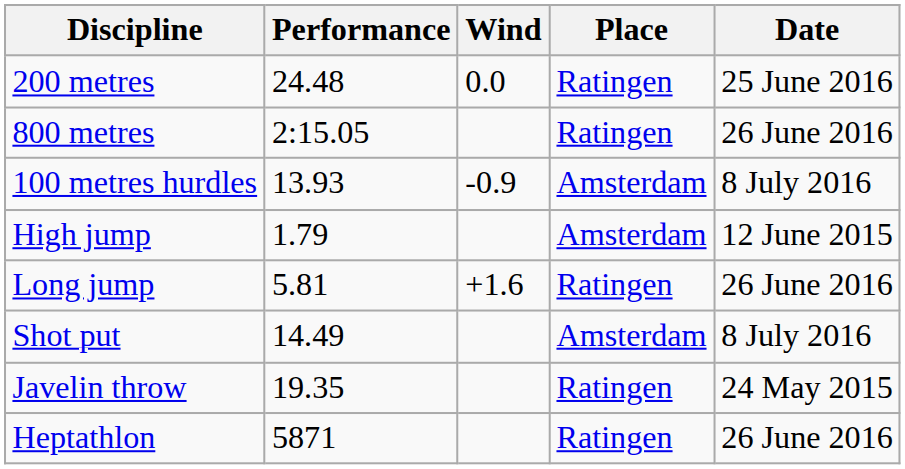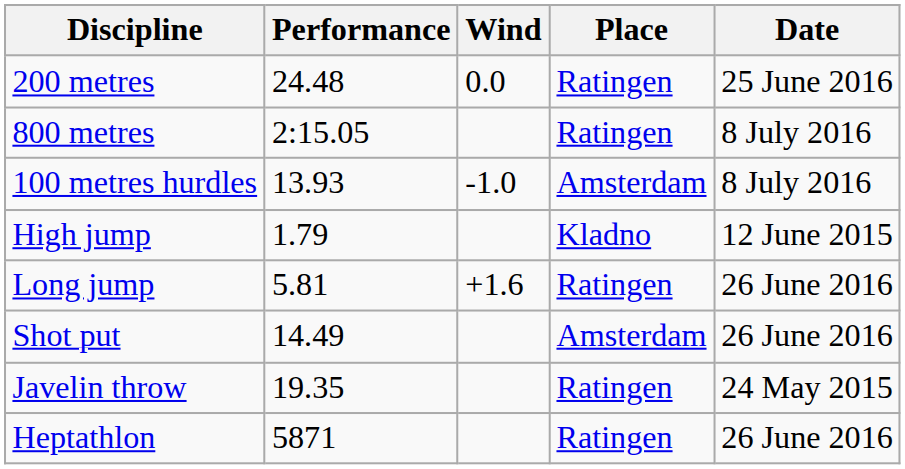 <table class="wikitable">
 <tr>
 <th>Discipline</th>
 <th>Performance</th>
 <th>Wind</th>
 <th>Place</th>
 <th>Date</th>
 </tr>
 <tr>
 <td><a href='#'>200 metres</a></td>
 <td>24.48</td>
 <td>0.0</td>
 <td><a href='#'>Ratingen</a></td>
 <td>25 June 2016</td>
 </tr>
 <tr>
 <td><a href='#'>800 metres</a></td>
 <td>2:15.05</td>
 <td></td>
 <td><a href='#'>Ratingen</a></td>
-<td>26 June 2016</td>
+<td>8 July 2016</td>
 </tr>
 <tr>
 <td><a href='#'>100 metres hurdles</a></td>
 <td>13.93</td>
-<td>-0.9</td>
+<td>-1.0</td>
 <td><a href='#'>Amsterdam</a></td>
 <td>8 July 2016</td>
 </tr>
 <tr>
 <td><a href='#'>High jump</a></td>
 <td>1.79</td>
 <td></td>
-<td><a href='#'>Amsterdam</a></td>
+<td><a href='#'>Kladno</a></td>
 <td>12 June 2015</td>
 </tr>
 <tr>
 <td><a href='#'>Long jump</a></td>
 <td>5.81</td>
 <td>+1.6</td>
 <td><a href='#'>Ratingen</a></td>
 <td>26 June 2016</td>
 </tr>
 <tr>
 <td><a href='#'>Shot put</a></td>
 <td>14.49</td>
 <td></td>
 <td><a href='#'>Amsterdam</a></td>
-<td>8 July 2016</td>
+<td>26 June 2016</td>
 </tr>
 <tr>
 <td><a href='#'>Javelin throw</a></td>
 <td>19.35</td>
 <td></td>
 <td><a href='#'>Ratingen</a></td>
 <td>24 May 2015</td>
 </tr>
 <tr>
 <td><a href='#'>Heptathlon</a></td>
 <td>5871</td>
 <td></td>
 <td><a href='#'>Ratingen</a></td>
 <td>26 June 2016</td>
 </tr>
 </table>
